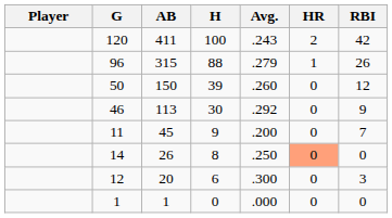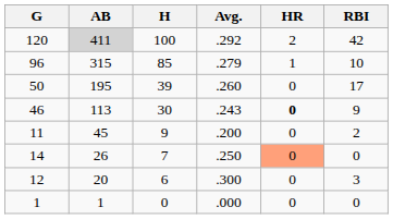 <table class="wikitable sortable">
 <tr>
-<th bgcolor="#DDDDFF" width="16%">Player</th>
 <th bgcolor="#DDDDFF" width="9%">G</th>
 <th bgcolor="#DDDDFF" width="9%">AB</th>
 <th bgcolor="#DDDDFF" width="9%">H</th>
 <th bgcolor="#DDDDFF" width="9%">Avg.</th>
 <th bgcolor="#DDDDFF" width="9%">HR</th>
 <th bgcolor="#DDDDFF" width="9%">RBI</th>
 </tr>
 <tr align="center">
-<td></td>
 <td>120</td>
-<td>411</td>
+<td style="background: lightgrey;">411</td>
 <td>100</td>
-<td>.243</td>
+<td>.292</td>
 <td>2</td>
 <td>42</td>
 </tr>
 <tr align="center">
-<td></td>
 <td>96</td>
 <td>315</td>
-<td>88</td>
+<td>85</td>
 <td>.279</td>
 <td>1</td>
-<td>26</td>
+<td>10</td>
 </tr>
 <tr align="center">
-<td></td>
 <td>50</td>
-<td>150</td>
+<td>195</td>
 <td>39</td>
 <td>.260</td>
 <td>0</td>
-<td>12</td>
+<td>17</td>
 </tr>
 <tr align="center">
-<td></td>
 <td>46</td>
 <td>113</td>
 <td>30</td>
-<td>.292</td>
-<td>0</td>
+<td>.243</td>
+<td><strong>0</strong></td>
 <td>9</td>
 </tr>
 <tr align="center">
-<td></td>
 <td>11</td>
 <td>45</td>
 <td>9</td>
 <td>.200</td>
 <td>0</td>
-<td>7</td>
+<td>2</td>
 </tr>
 <tr align="center">
-<td></td>
 <td>14</td>
 <td>26</td>
-<td>8</td>
+<td>7</td>
 <td>.250</td>
 <td style="background: lightsalmon;">0</td>
 <td>0</td>
 </tr>
 <tr align="center">
-<td></td>
 <td>12</td>
 <td>20</td>
 <td>6</td>
 <td>.300</td>
 <td>0</td>
 <td>3</td>
 </tr>
 <tr align="center">
-<td></td>
 <td>1</td>
 <td>1</td>
 <td>0</td>
 <td>.000</td>
 <td>0</td>
 <td>0</td>
 </tr>
 </table>
